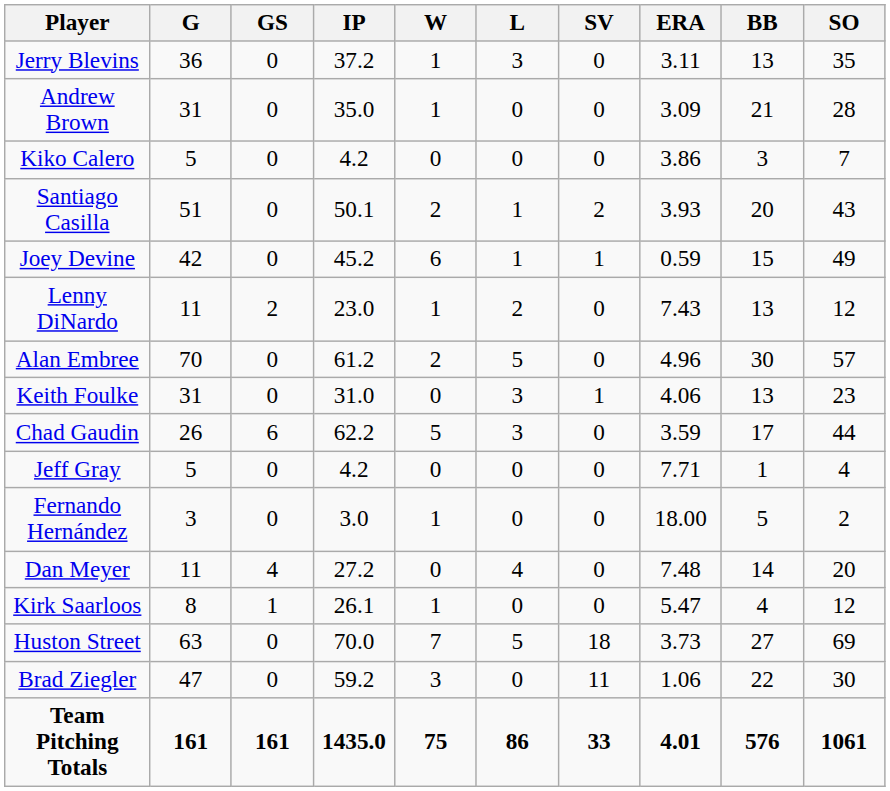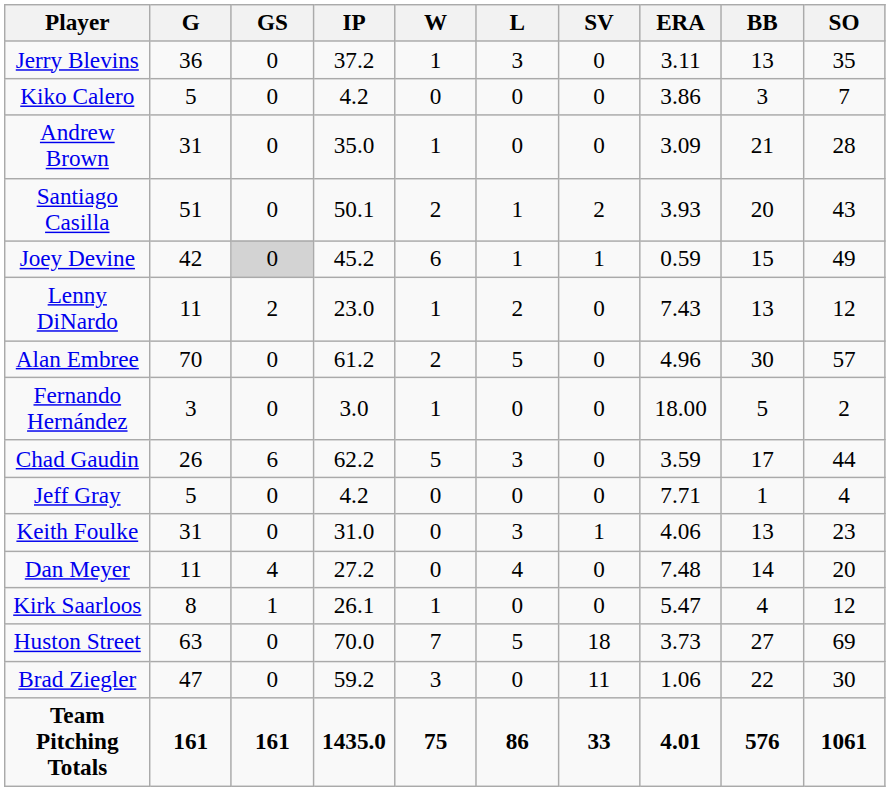 <table class="wikitable sortable">
 <tr>
 <th bgcolor="#DDDDFF" width="16%">Player</th>
 <th bgcolor="#DDDDFF" width="9%">G</th>
 <th bgcolor="#DDDDFF" width="9%">GS</th>
 <th bgcolor="#DDDDFF" width="9%">IP</th>
 <th bgcolor="#DDDDFF" width="9%">W</th>
 <th bgcolor="#DDDDFF" width="9%">L</th>
 <th bgcolor="#DDDDFF" width="9%">SV</th>
 <th bgcolor="#DDDDFF" width="9%">ERA</th>
 <th bgcolor="#DDDDFF" width="9%">BB</th>
 <th bgcolor="#DDDDFF" width="9%">SO</th>
 </tr>
 <tr align=center>
 <td><a href='#'>Jerry Blevins</a></td>
 <td>36</td>
 <td>0</td>
 <td>37.2</td>
 <td>1</td>
 <td>3</td>
 <td>0</td>
 <td>3.11</td>
 <td>13</td>
 <td>35</td>
 </tr>
 <tr align=center>
+<td><a href='#'>Kiko Calero</a></td>
+<td>5</td>
+<td>0</td>
+<td>4.2</td>
+<td>0</td>
+<td>0</td>
+<td>0</td>
+<td>3.86</td>
+<td>3</td>
+<td>7</td>
+</tr>
+<tr align=center>
 <td><a href='#'>Andrew Brown</a></td>
 <td>31</td>
 <td>0</td>
 <td>35.0</td>
 <td>1</td>
 <td>0</td>
 <td>0</td>
 <td>3.09</td>
 <td>21</td>
 <td>28</td>
-</tr>
-<tr align=center>
-<td><a href='#'>Kiko Calero</a></td>
-<td>5</td>
-<td>0</td>
-<td>4.2</td>
-<td>0</td>
-<td>0</td>
-<td>0</td>
-<td>3.86</td>
-<td>3</td>
-<td>7</td>
 </tr>
 <tr align=center>
 <td><a href='#'>Santiago Casilla</a></td>
 <td>51</td>
 <td>0</td>
 <td>50.1</td>
 <td>2</td>
 <td>1</td>
 <td>2</td>
 <td>3.93</td>
 <td>20</td>
 <td>43</td>
 </tr>
 <tr align=center>
 <td><a href='#'>Joey Devine</a></td>
 <td>42</td>
-<td>0</td>
+<td style="background: lightgrey;">0</td>
 <td>45.2</td>
 <td>6</td>
 <td>1</td>
 <td>1</td>
 <td>0.59</td>
 <td>15</td>
 <td>49</td>
 </tr>
 <tr align=center>
 <td><a href='#'>Lenny DiNardo</a></td>
 <td>11</td>
 <td>2</td>
 <td>23.0</td>
 <td>1</td>
 <td>2</td>
 <td>0</td>
 <td>7.43</td>
 <td>13</td>
 <td>12</td>
 </tr>
 <tr align=center>
 <td><a href='#'>Alan Embree</a></td>
 <td>70</td>
 <td>0</td>
 <td>61.2</td>
 <td>2</td>
 <td>5</td>
 <td>0</td>
 <td>4.96</td>
 <td>30</td>
 <td>57</td>
 </tr>
 <tr align=center>
-<td><a href='#'>Keith Foulke</a></td>
-<td>31</td>
+<td><a href='#'>Fernando Hernández</a></td>
+<td>3</td>
 <td>0</td>
-<td>31.0</td>
+<td>3.0</td>
+<td>1</td>
 <td>0</td>
-<td>3</td>
-<td>1</td>
-<td>4.06</td>
-<td>13</td>
-<td>23</td>
+<td>0</td>
+<td>18.00</td>
+<td>5</td>
+<td>2</td>
 </tr>
 <tr align=center>
 <td><a href='#'>Chad Gaudin</a></td>
 <td>26</td>
 <td>6</td>
 <td>62.2</td>
 <td>5</td>
 <td>3</td>
 <td>0</td>
 <td>3.59</td>
 <td>17</td>
 <td>44</td>
 </tr>
 <tr align=center>
 <td><a href='#'>Jeff Gray</a></td>
 <td>5</td>
 <td>0</td>
 <td>4.2</td>
 <td>0</td>
 <td>0</td>
 <td>0</td>
 <td>7.71</td>
 <td>1</td>
 <td>4</td>
 </tr>
 <tr align=center>
-<td><a href='#'>Fernando Hernández</a></td>
+<td><a href='#'>Keith Foulke</a></td>
+<td>31</td>
+<td>0</td>
+<td>31.0</td>
+<td>0</td>
 <td>3</td>
-<td>0</td>
-<td>3.0</td>
 <td>1</td>
-<td>0</td>
-<td>0</td>
-<td>18.00</td>
-<td>5</td>
-<td>2</td>
+<td>4.06</td>
+<td>13</td>
+<td>23</td>
 </tr>
 <tr align=center>
 <td><a href='#'>Dan Meyer</a></td>
 <td>11</td>
 <td>4</td>
 <td>27.2</td>
 <td>0</td>
 <td>4</td>
 <td>0</td>
 <td>7.48</td>
 <td>14</td>
 <td>20</td>
 </tr>
 <tr align=center>
 <td><a href='#'>Kirk Saarloos</a></td>
 <td>8</td>
 <td>1</td>
 <td>26.1</td>
 <td>1</td>
 <td>0</td>
 <td>0</td>
 <td>5.47</td>
 <td>4</td>
 <td>12</td>
 </tr>
 <tr align=center>
 <td><a href='#'>Huston Street</a></td>
 <td>63</td>
 <td>0</td>
 <td>70.0</td>
 <td>7</td>
 <td>5</td>
 <td>18</td>
 <td>3.73</td>
 <td>27</td>
 <td>69</td>
 </tr>
 <tr align=center>
 <td><a href='#'>Brad Ziegler</a></td>
 <td>47</td>
 <td>0</td>
 <td>59.2</td>
 <td>3</td>
 <td>0</td>
 <td>11</td>
 <td>1.06</td>
 <td>22</td>
 <td>30</td>
 </tr>
 <tr align=center>
 <td><strong>Team Pitching Totals</strong></td>
 <td><strong>161</strong></td>
 <td><strong>161</strong></td>
 <td><strong>1435.0</strong></td>
 <td><strong>75</strong></td>
 <td><strong>86</strong></td>
 <td><strong>33</strong></td>
 <td><strong>4.01</strong></td>
 <td><strong>576</strong></td>
 <td><strong>1061</strong></td>
 </tr>
 </table>
